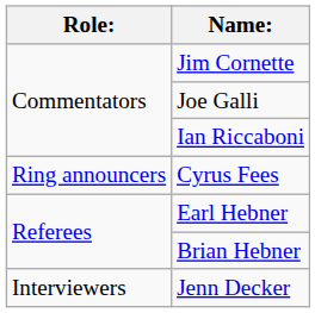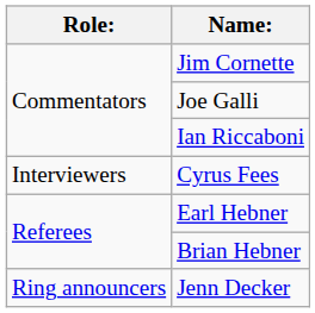 <table class=wikitable style="font-size:90%; margin: 0.5em 0 0.5em 1em; float: right; clear: right;">
 <tr>
 <th>Role:</th>
 <th>Name:</th>
 </tr>
 <tr>
 <td rowspan=3>Commentators</td>
 <td><a href='#'>Jim Cornette</a></td>
 </tr>
 <tr>
 <td>Joe Galli</td>
 </tr>
 <tr>
 <td><a href='#'>Ian Riccaboni</a></td>
 </tr>
 <tr>
-<td rowspan=1><a href='#'>Ring announcers</a></td>
+<td rowspan=1>Interviewers</td>
 <td><a href='#'>Cyrus Fees</a></td>
 </tr>
 <tr>
 <td rowspan=2><a href='#'>Referees</a></td>
 <td><a href='#'>Earl Hebner</a></td>
 </tr>
 <tr>
 <td><a href='#'>Brian Hebner</a></td>
 </tr>
 <tr>
-<td rowspan=1>Interviewers</td>
+<td rowspan=1><a href='#'>Ring announcers</a></td>
 <td><a href='#'>Jenn Decker</a></td>
 </tr>
 </table>
